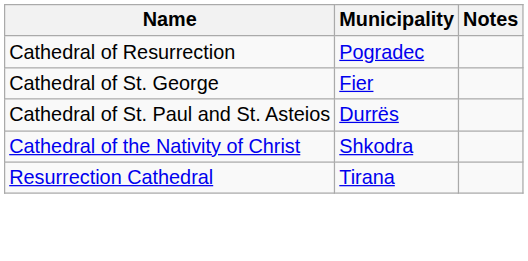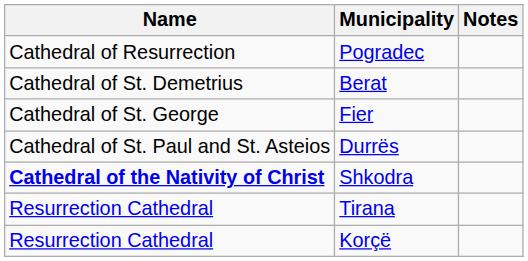 <table class="wikitable sortable">
 <tr>
 <th>Name<br></th>
 <th>Municipality<br></th>
 <th>Notes<br></th>
 </tr>
 <tr>
 <td>Cathedral of Resurrection</td>
 <td><a href='#'>Pogradec</a></td>
+<td></td>
+</tr>
+<tr>
+<td>Cathedral of St. Demetrius</td>
+<td><a href='#'>Berat</a></td>
 <td></td>
 </tr>
 <tr>
 <td>Cathedral of St. George</td>
 <td><a href='#'>Fier</a></td>
 <td></td>
 </tr>
 <tr>
 <td>Cathedral of St. Paul and St. Asteios</td>
 <td><a href='#'>Durrës</a></td>
 <td></td>
 </tr>
 <tr>
-<td><a href='#'>Cathedral of the Nativity of Christ</a></td>
+<td><strong><a href='#'>Cathedral of the Nativity of Christ</a></strong></td>
 <td><a href='#'>Shkodra</a></td>
 <td></td>
 </tr>
 <tr>
 <td><a href='#'>Resurrection Cathedral</a></td>
 <td><a href='#'>Tirana</a></td>
 <td></td>
 </tr>
+<tr>
+<td><a href='#'>Resurrection Cathedral</a></td>
+<td><a href='#'>Korçë</a></td>
+<td></td>
+</tr>
 </table>
